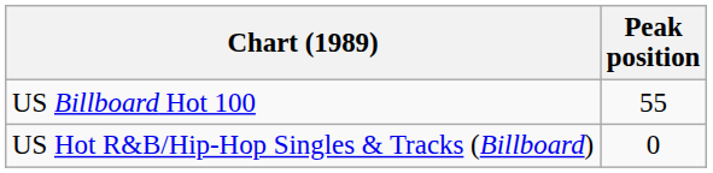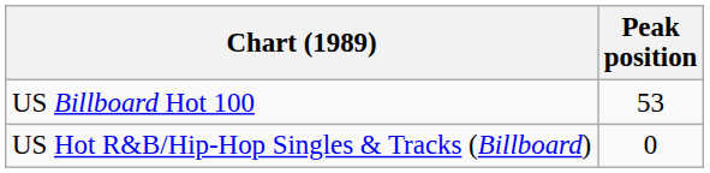 <table class="wikitable sortable">
 <tr>
 <th>Chart (1989)</th>
 <th>Peak<br>position</th>
 </tr>
 <tr>
 <td>US <a href='#'><em>Billboard</em> Hot 100</a></td>
-<td align=center>55</td>
+<td align=center>53</td>
 </tr>
 <tr>
 <td>US <a href='#'>Hot R&B/Hip-Hop Singles & Tracks</a> (<em><a href='#'>Billboard</a></em>)</td>
 <td align=center>0</td>
 </tr>
 </table>
